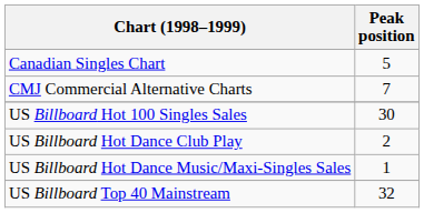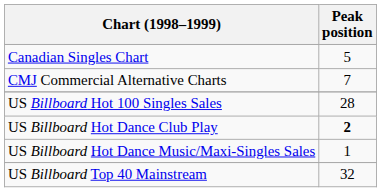 <table class="wikitable sortable">
 <tr>
 <th>Chart (1998–1999)</th>
 <th>Peak<br>position</th>
 </tr>
 <tr>
 </tr>
 <tr>
 <td><a href='#'>Canadian Singles Chart</a></td>
 <td align="center">5</td>
 </tr>
 <tr>
 <td><a href='#'>CMJ</a> Commercial Alternative Charts</td>
 <td align="center">7</td>
 </tr>
 <tr>
 </tr>
 <tr>
 </tr>
 <tr>
 </tr>
 <tr>
 <td>US <a href='#'><em>Billboard</em> Hot 100 Singles Sales</a></td>
-<td align="center">30</td>
+<td align="center">28</td>
 </tr>
 <tr>
 <td>US <em>Billboard</em> <a href='#'>Hot Dance Club Play</a></td>
-<td align="center">2</td>
+<td align="center"><strong>2</strong></td>
 </tr>
 <tr>
 <td>US <em>Billboard</em> <a href='#'>Hot Dance Music/Maxi-Singles Sales</a></td>
 <td align="center">1</td>
 </tr>
 <tr>
 </tr>
 <tr>
 </tr>
 <tr>
 <td>US <em>Billboard</em> <a href='#'>Top 40 Mainstream</a></td>
 <td align="center">32</td>
 </tr>
 </table>
